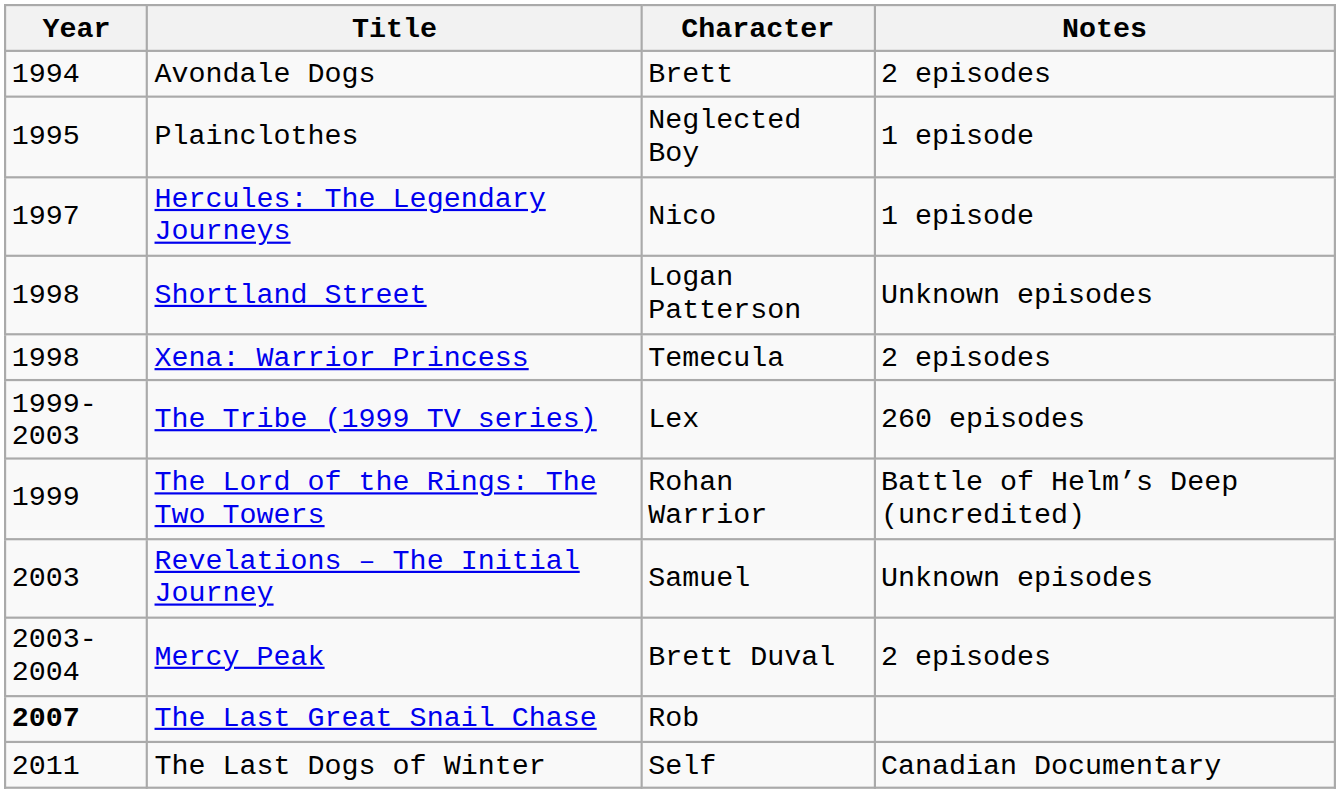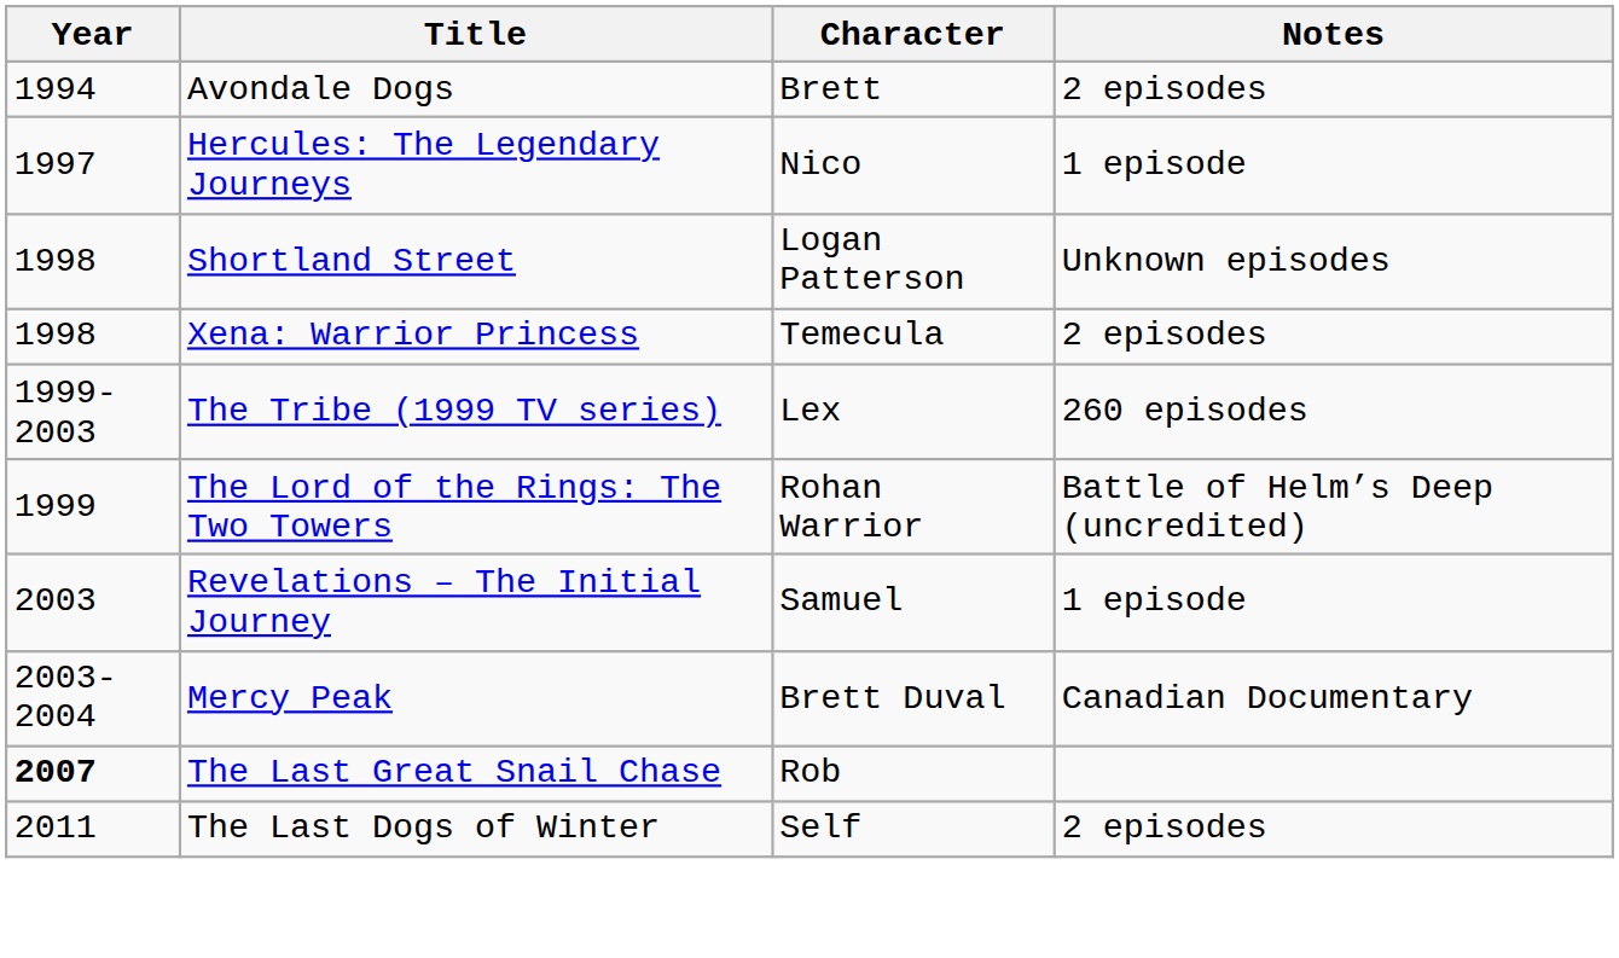 <table class="wikitable">
 <tr>
 <th>Year</th>
 <th>Title</th>
 <th>Character</th>
 <th>Notes</th>
 </tr>
 <tr>
 <td>1994</td>
 <td>Avondale Dogs</td>
 <td>Brett</td>
 <td>2 episodes</td>
-</tr>
-<tr>
-<td>1995</td>
-<td>Plainclothes</td>
-<td>Neglected Boy</td>
-<td>1 episode</td>
 </tr>
 <tr>
 <td>1997</td>
 <td><a href='#'>Hercules: The Legendary Journeys</a></td>
 <td>Nico</td>
 <td>1 episode</td>
 </tr>
 <tr>
 <td>1998</td>
 <td><a href='#'>Shortland Street</a></td>
 <td>Logan Patterson</td>
 <td>Unknown episodes</td>
 </tr>
 <tr>
 <td>1998</td>
 <td><a href='#'>Xena: Warrior Princess</a></td>
 <td>Temecula</td>
 <td>2 episodes</td>
 </tr>
 <tr>
 <td>1999-2003</td>
 <td><a href='#'>The Tribe (1999 TV series)</a></td>
 <td>Lex</td>
 <td>260 episodes</td>
 </tr>
 <tr>
 <td>1999</td>
 <td><a href='#'>The Lord of the Rings: The Two Towers</a></td>
 <td>Rohan Warrior</td>
 <td>Battle of Helm’s Deep (uncredited)</td>
 </tr>
 <tr>
 <td>2003</td>
 <td><a href='#'>Revelations – The Initial Journey</a></td>
 <td>Samuel</td>
-<td>Unknown episodes</td>
+<td>1 episode</td>
 </tr>
 <tr>
 <td>2003-2004</td>
 <td><a href='#'>Mercy Peak</a></td>
 <td>Brett Duval</td>
-<td>2 episodes</td>
+<td>Canadian Documentary</td>
 </tr>
 <tr>
 <td><strong>2007</strong></td>
 <td><a href='#'>The Last Great Snail Chase</a></td>
 <td>Rob</td>
 <td></td>
 </tr>
 <tr>
 <td>2011</td>
 <td>The Last Dogs of Winter</td>
 <td>Self</td>
-<td>Canadian Documentary</td>
+<td>2 episodes</td>
 </tr>
 </table>
